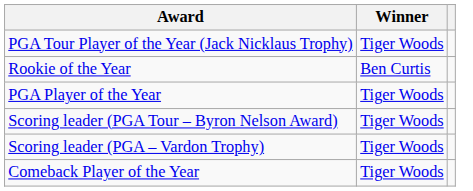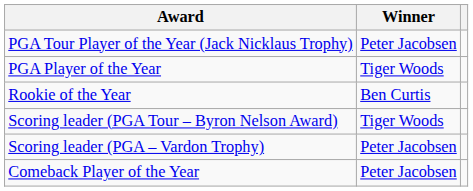 <table class="wikitable">
 <tr>
 <th>Award</th>
 <th>Winner</th>
 <th></th>
 </tr>
 <tr>
 <td><a href='#'>PGA Tour Player of the Year (Jack Nicklaus Trophy)</a></td>
+<td> <a href='#'>Peter Jacobsen</a></td>
+<td></td>
+</tr>
+<tr>
+<td><a href='#'>PGA Player of the Year</a></td>
 <td> <a href='#'>Tiger Woods</a></td>
 <td></td>
 </tr>
 <tr>
 <td><a href='#'>Rookie of the Year</a></td>
 <td> <a href='#'>Ben Curtis</a></td>
 <td></td>
 </tr>
 <tr>
-<td><a href='#'>PGA Player of the Year</a></td>
-<td> <a href='#'>Tiger Woods</a></td>
-<td></td>
-</tr>
-<tr>
 <td><a href='#'>Scoring leader (PGA Tour – Byron Nelson Award)</a></td>
 <td> <a href='#'>Tiger Woods</a></td>
 <td></td>
 </tr>
 <tr>
 <td><a href='#'>Scoring leader (PGA – Vardon Trophy)</a></td>
-<td> <a href='#'>Tiger Woods</a></td>
+<td> <a href='#'>Peter Jacobsen</a></td>
 <td></td>
 </tr>
 <tr>
 <td><a href='#'>Comeback Player of the Year</a></td>
-<td> <a href='#'>Tiger Woods</a></td>
+<td> <a href='#'>Peter Jacobsen</a></td>
 <td></td>
 </tr>
 </table>
